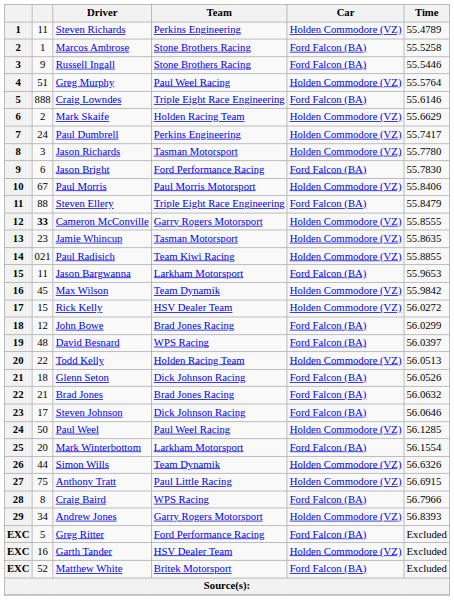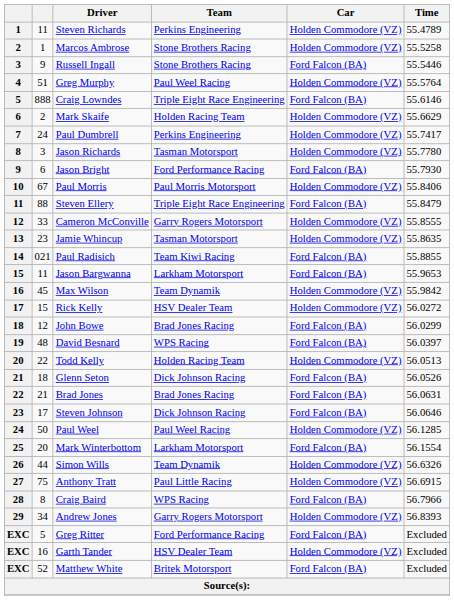 <table class="wikitable" style="font-size: 87%">
 <tr>
 <th></th>
 <th></th>
 <th>Driver</th>
 <th>Team</th>
 <th>Car</th>
 <th>Time</th>
 </tr>
 <tr>
 <th>1</th>
 <td align="center">11</td>
 <td> <a href='#'>Steven Richards</a></td>
 <td><a href='#'>Perkins Engineering</a></td>
 <td><a href='#'>Holden Commodore (VZ)</a></td>
 <td>55.4789</td>
 </tr>
 <tr>
 <th>2</th>
 <td align="center">1</td>
 <td> <a href='#'>Marcos Ambrose</a></td>
 <td><a href='#'>Stone Brothers Racing</a></td>
-<td><a href='#'>Ford Falcon (BA)</a></td>
+<td><a href='#'>Holden Commodore (VZ)</a></td>
 <td>55.5258</td>
 </tr>
 <tr>
 <th>3</th>
 <td align="center">9</td>
 <td> <a href='#'>Russell Ingall</a></td>
 <td><a href='#'>Stone Brothers Racing</a></td>
 <td><a href='#'>Ford Falcon (BA)</a></td>
 <td>55.5446</td>
 </tr>
 <tr>
 <th>4</th>
 <td align="center">51</td>
 <td> <a href='#'>Greg Murphy</a></td>
 <td><a href='#'>Paul Weel Racing</a></td>
 <td><a href='#'>Holden Commodore (VZ)</a></td>
 <td>55.5764</td>
 </tr>
 <tr>
 <th>5</th>
 <td align="center">888</td>
 <td> <a href='#'>Craig Lowndes</a></td>
 <td><a href='#'>Triple Eight Race Engineering</a></td>
 <td><a href='#'>Ford Falcon (BA)</a></td>
 <td>55.6146</td>
 </tr>
 <tr>
 <th>6</th>
 <td align="center">2</td>
 <td> <a href='#'>Mark Skaife</a></td>
 <td><a href='#'>Holden Racing Team</a></td>
 <td><a href='#'>Holden Commodore (VZ)</a></td>
 <td>55.6629</td>
 </tr>
 <tr>
 <th>7</th>
 <td align="center">24</td>
 <td> <a href='#'>Paul Dumbrell</a></td>
 <td><a href='#'>Perkins Engineering</a></td>
 <td><a href='#'>Holden Commodore (VZ)</a></td>
 <td>55.7417</td>
 </tr>
 <tr>
 <th>8</th>
 <td align="center">3</td>
 <td> <a href='#'>Jason Richards</a></td>
 <td><a href='#'>Tasman Motorsport</a></td>
 <td><a href='#'>Holden Commodore (VZ)</a></td>
 <td>55.7780</td>
 </tr>
 <tr>
 <th>9</th>
 <td align="center">6</td>
 <td> <a href='#'>Jason Bright</a></td>
 <td><a href='#'>Ford Performance Racing</a></td>
 <td><a href='#'>Ford Falcon (BA)</a></td>
-<td>55.7830</td>
+<td>55.7930</td>
 </tr>
 <tr>
 <th>10</th>
 <td align="center">67</td>
 <td> <a href='#'>Paul Morris</a></td>
 <td><a href='#'>Paul Morris Motorsport</a></td>
 <td><a href='#'>Holden Commodore (VZ)</a></td>
 <td>55.8406</td>
 </tr>
 <tr>
 <th>11</th>
 <td align="center">88</td>
 <td> <a href='#'>Steven Ellery</a></td>
 <td><a href='#'>Triple Eight Race Engineering</a></td>
 <td><a href='#'>Ford Falcon (BA)</a></td>
 <td>55.8479</td>
 </tr>
 <tr>
 <th>12</th>
-<td align="center"><strong>33</strong></td>
+<td align="center">33</td>
 <td> <a href='#'>Cameron McConville</a></td>
 <td><a href='#'>Garry Rogers Motorsport</a></td>
 <td><a href='#'>Holden Commodore (VZ)</a></td>
 <td>55.8555</td>
 </tr>
 <tr>
 <th>13</th>
 <td align="center">23</td>
 <td> <a href='#'>Jamie Whincup</a></td>
 <td><a href='#'>Tasman Motorsport</a></td>
 <td><a href='#'>Holden Commodore (VZ)</a></td>
 <td>55.8635</td>
 </tr>
 <tr>
 <th>14</th>
 <td align="center">021</td>
 <td> <a href='#'>Paul Radisich</a></td>
 <td><a href='#'>Team Kiwi Racing</a></td>
-<td><a href='#'>Holden Commodore (VZ)</a></td>
+<td><a href='#'>Ford Falcon (BA)</a></td>
 <td>55.8855</td>
 </tr>
 <tr>
 <th>15</th>
 <td align="center">11</td>
 <td> <a href='#'>Jason Bargwanna</a></td>
 <td><a href='#'>Larkham Motorsport</a></td>
 <td><a href='#'>Ford Falcon (BA)</a></td>
 <td>55.9653</td>
 </tr>
 <tr>
 <th>16</th>
 <td align="center">45</td>
 <td> <a href='#'>Max Wilson</a></td>
 <td><a href='#'>Team Dynamik</a></td>
 <td><a href='#'>Holden Commodore (VZ)</a></td>
 <td>55.9842</td>
 </tr>
 <tr>
 <th>17</th>
 <td align="center">15</td>
 <td> <a href='#'>Rick Kelly</a></td>
 <td><a href='#'>HSV Dealer Team</a></td>
 <td><a href='#'>Holden Commodore (VZ)</a></td>
 <td>56.0272</td>
 </tr>
 <tr>
 <th>18</th>
 <td align="center">12</td>
 <td> <a href='#'>John Bowe</a></td>
 <td><a href='#'>Brad Jones Racing</a></td>
 <td><a href='#'>Ford Falcon (BA)</a></td>
 <td>56.0299</td>
 </tr>
 <tr>
 <th>19</th>
 <td align="center">48</td>
 <td> <a href='#'>David Besnard</a></td>
 <td><a href='#'>WPS Racing</a></td>
 <td><a href='#'>Ford Falcon (BA)</a></td>
 <td>56.0397</td>
 </tr>
 <tr>
 <th>20</th>
 <td align="center">22</td>
 <td> <a href='#'>Todd Kelly</a></td>
 <td><a href='#'>Holden Racing Team</a></td>
 <td><a href='#'>Holden Commodore (VZ)</a></td>
 <td>56.0513</td>
 </tr>
 <tr>
 <th>21</th>
 <td align="center">18</td>
 <td> <a href='#'>Glenn Seton</a></td>
 <td><a href='#'>Dick Johnson Racing</a></td>
 <td><a href='#'>Ford Falcon (BA)</a></td>
 <td>56.0526</td>
 </tr>
 <tr>
 <th>22</th>
 <td align="center">21</td>
 <td> <a href='#'>Brad Jones</a></td>
 <td><a href='#'>Brad Jones Racing</a></td>
 <td><a href='#'>Ford Falcon (BA)</a></td>
-<td>56.0632</td>
+<td>56.0631</td>
 </tr>
 <tr>
 <th>23</th>
 <td align="center">17</td>
 <td> <a href='#'>Steven Johnson</a></td>
 <td><a href='#'>Dick Johnson Racing</a></td>
 <td><a href='#'>Ford Falcon (BA)</a></td>
 <td>56.0646</td>
 </tr>
 <tr>
 <th>24</th>
 <td align="center">50</td>
 <td> <a href='#'>Paul Weel</a></td>
 <td><a href='#'>Paul Weel Racing</a></td>
 <td><a href='#'>Holden Commodore (VZ)</a></td>
 <td>56.1285</td>
 </tr>
 <tr>
 <th>25</th>
 <td align="center">20</td>
 <td> <a href='#'>Mark Winterbottom</a></td>
 <td><a href='#'>Larkham Motorsport</a></td>
 <td><a href='#'>Ford Falcon (BA)</a></td>
 <td>56.1554</td>
 </tr>
 <tr>
 <th>26</th>
 <td align="center">44</td>
 <td> <a href='#'>Simon Wills</a></td>
 <td><a href='#'>Team Dynamik</a></td>
 <td><a href='#'>Holden Commodore (VZ)</a></td>
 <td>56.6326</td>
 </tr>
 <tr>
 <th>27</th>
 <td align="center">75</td>
 <td> <a href='#'>Anthony Tratt</a></td>
 <td><a href='#'>Paul Little Racing</a></td>
 <td><a href='#'>Holden Commodore (VZ)</a></td>
 <td>56.6915</td>
 </tr>
 <tr>
 <th>28</th>
 <td align="center">8</td>
 <td> <a href='#'>Craig Baird</a></td>
 <td><a href='#'>WPS Racing</a></td>
 <td><a href='#'>Ford Falcon (BA)</a></td>
 <td>56.7966</td>
 </tr>
 <tr>
 <th>29</th>
 <td align="center">34</td>
 <td> <a href='#'>Andrew Jones</a></td>
 <td><a href='#'>Garry Rogers Motorsport</a></td>
 <td><a href='#'>Holden Commodore (VZ)</a></td>
 <td>56.8393</td>
 </tr>
 <tr>
 <th>EXC</th>
 <td align="center">5</td>
 <td> <a href='#'>Greg Ritter</a></td>
 <td><a href='#'>Ford Performance Racing</a></td>
 <td><a href='#'>Ford Falcon (BA)</a></td>
 <td>Excluded</td>
 </tr>
 <tr>
 <th>EXC</th>
 <td align="center">16</td>
 <td> <a href='#'>Garth Tander</a></td>
 <td><a href='#'>HSV Dealer Team</a></td>
 <td><a href='#'>Holden Commodore (VZ)</a></td>
 <td>Excluded</td>
 </tr>
 <tr>
 <th>EXC</th>
 <td align="center">52</td>
 <td> <a href='#'>Matthew White</a></td>
 <td><a href='#'>Britek Motorsport</a></td>
 <td><a href='#'>Ford Falcon (BA)</a></td>
 <td>Excluded</td>
 </tr>
 <tr>
 <th colspan=6>Source(s): </th>
 </tr>
 <tr>
 </tr>
 </table>
